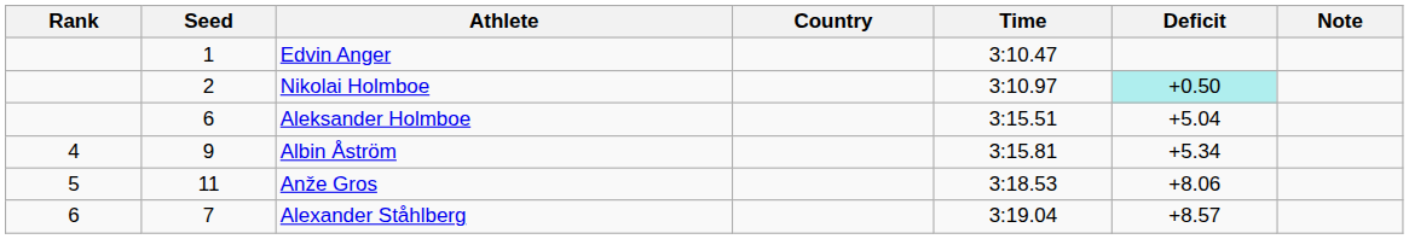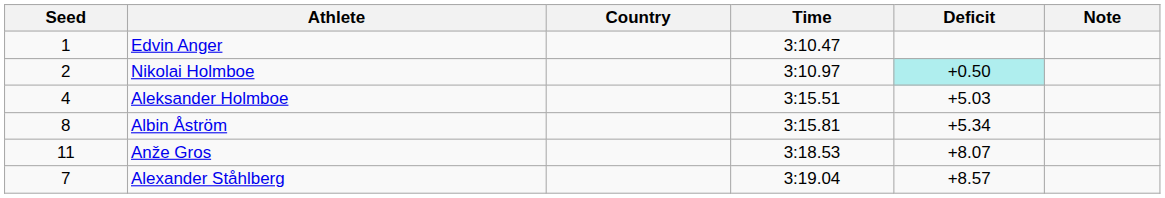 <table class="wikitable sortable" style="text-align:center" width=55%>
 <tr>
-<th>Rank</th>
 <th>Seed</th>
 <th>Athlete</th>
 <th>Country</th>
 <th>Time</th>
 <th>Deficit</th>
 <th>Note</th>
 </tr>
 <tr>
-<td></td>
 <td>1</td>
 <td align=left><a href='#'>Edvin Anger</a></td>
 <td align=left></td>
 <td>3:10.47</td>
 <td></td>
 <td></td>
 </tr>
 <tr>
-<td></td>
 <td>2</td>
 <td align=left><a href='#'>Nikolai Holmboe</a></td>
 <td align=left></td>
 <td>3:10.97</td>
 <td style="background: paleturquoise;">+0.50</td>
 <td></td>
 </tr>
 <tr>
-<td></td>
-<td>6</td>
+<td>4</td>
 <td align=left><a href='#'>Aleksander Holmboe</a></td>
 <td align=left></td>
 <td>3:15.51</td>
-<td>+5.04</td>
+<td>+5.03</td>
 <td></td>
 </tr>
 <tr>
-<td>4</td>
-<td>9</td>
+<td>8</td>
 <td align=left><a href='#'>Albin Åström</a></td>
 <td align=left></td>
 <td>3:15.81</td>
 <td>+5.34</td>
 <td></td>
 </tr>
 <tr>
-<td>5</td>
 <td>11</td>
 <td align=left><a href='#'>Anže Gros</a></td>
 <td align=left></td>
 <td>3:18.53</td>
-<td>+8.06</td>
+<td>+8.07</td>
 <td></td>
 </tr>
 <tr>
-<td>6</td>
 <td>7</td>
 <td align=left><a href='#'>Alexander Ståhlberg</a></td>
 <td align=left></td>
 <td>3:19.04</td>
 <td>+8.57</td>
 <td></td>
 </tr>
 </table>
